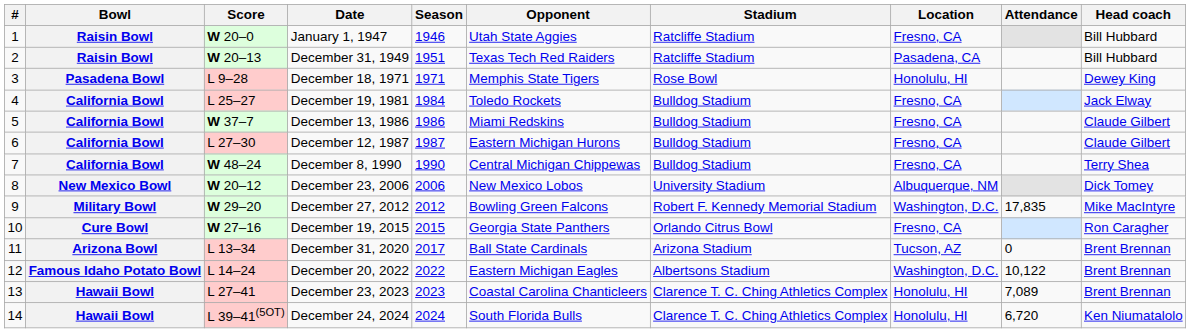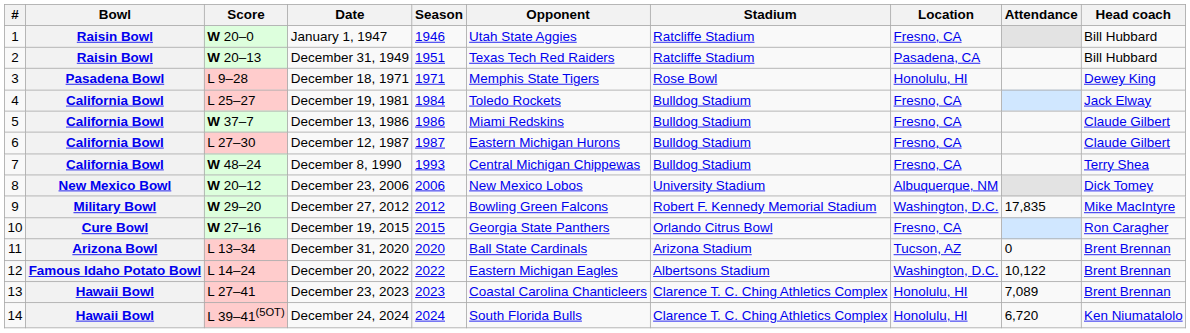 <table class="wikitable sortable">
 <tr>
 <th scope="col">#</th>
 <th scope="col">Bowl</th>
 <th scope="col">Score</th>
 <th scope="col">Date</th>
 <th scope="col">Season</th>
 <th scope="col">Opponent</th>
 <th scope="col">Stadium</th>
 <th scope="col">Location</th>
 <th scope="col">Attendance</th>
 <th scope="col">Head coach</th>
 </tr>
 <tr>
 <td align="center">1</td>
 <th scope="row"><a href='#'>Raisin Bowl</a></th>
 <td style="background:#dfd;"><strong>W</strong> 20–0</td>
 <td>January 1, 1947</td>
 <td><a href='#'>1946</a></td>
 <td><a href='#'>Utah State Aggies</a></td>
 <td><a href='#'>Ratcliffe Stadium</a></td>
 <td><a href='#'>Fresno, CA</a></td>
 <td style="background:#e3e3e3;"><sup></sup></td>
 <td>Bill Hubbard</td>
 </tr>
 <tr>
 <td align="center">2</td>
 <th scope="row"><a href='#'>Raisin Bowl</a></th>
 <td style="background:#dfd;"><strong>W</strong> 20–13</td>
 <td>December 31, 1949</td>
 <td><a href='#'>1951</a></td>
 <td><a href='#'>Texas Tech Red Raiders</a></td>
 <td><a href='#'>Ratcliffe Stadium</a></td>
 <td><a href='#'>Pasadena, CA</a></td>
 <td></td>
 <td>Bill Hubbard</td>
 </tr>
 <tr>
 <td align="center">3</td>
 <th scope="row"><a href='#'>Pasadena Bowl</a></th>
 <td style="background:#fcc;">L 9–28</td>
 <td>December 18, 1971</td>
 <td><a href='#'>1971</a></td>
 <td><a href='#'>Memphis State Tigers</a></td>
 <td><a href='#'>Rose Bowl</a></td>
 <td><a href='#'>Honolulu, HI</a></td>
 <td></td>
 <td><a href='#'>Dewey King</a></td>
 </tr>
 <tr>
 <td align="center">4</td>
 <th scope="row"><a href='#'>California Bowl</a></th>
 <td style="background:#fcc;">L 25–27</td>
 <td>December 19, 1981</td>
 <td><a href='#'>1984</a></td>
 <td><a href='#'>Toledo Rockets</a></td>
 <td><a href='#'>Bulldog Stadium</a></td>
 <td><a href='#'>Fresno, CA</a></td>
 <td style="background:#d0e7ff;"><sup></sup></td>
 <td><a href='#'>Jack Elway</a></td>
 </tr>
 <tr>
 <td align="center">5</td>
 <th scope="row"><a href='#'>California Bowl</a></th>
 <td style="background:#dfd;"><strong>W</strong> 37–7</td>
 <td>December 13, 1986</td>
 <td><a href='#'>1986</a></td>
 <td><a href='#'>Miami Redskins</a></td>
 <td><a href='#'>Bulldog Stadium</a></td>
 <td><a href='#'>Fresno, CA</a></td>
 <td></td>
 <td><a href='#'>Claude Gilbert</a></td>
 </tr>
 <tr>
 <td align="center">6</td>
 <th scope="row"><a href='#'>California Bowl</a></th>
 <td style="background:#fcc;">L 27–30</td>
 <td>December 12, 1987</td>
 <td><a href='#'>1987</a></td>
 <td><a href='#'>Eastern Michigan Hurons</a></td>
 <td><a href='#'>Bulldog Stadium</a></td>
 <td><a href='#'>Fresno, CA</a></td>
 <td></td>
 <td><a href='#'>Claude Gilbert</a></td>
 </tr>
 <tr>
 <td align="center">7</td>
 <th scope="row"><a href='#'>California Bowl</a></th>
 <td style="background:#dfd;"><strong>W</strong> 48–24</td>
 <td>December 8, 1990</td>
-<td><a href='#'>1990</a></td>
+<td><a href='#'>1993</a></td>
 <td><a href='#'>Central Michigan Chippewas</a></td>
 <td><a href='#'>Bulldog Stadium</a></td>
 <td><a href='#'>Fresno, CA</a></td>
 <td></td>
 <td><a href='#'>Terry Shea</a></td>
 </tr>
 <tr>
 <td align="center">8</td>
 <th scope="row"><a href='#'>New Mexico Bowl</a></th>
 <td style="background:#dfd;"><strong>W</strong> 20–12</td>
 <td>December 23, 2006</td>
 <td><a href='#'>2006</a></td>
 <td><a href='#'>New Mexico Lobos</a></td>
 <td><a href='#'>University Stadium</a></td>
 <td><a href='#'>Albuquerque, NM</a></td>
 <td style="background:#e3e3e3;"><sup></sup></td>
 <td><a href='#'>Dick Tomey</a></td>
 </tr>
 <tr>
 <td align="center">9</td>
 <th scope="row"><a href='#'>Military Bowl</a></th>
 <td style="background:#dfd;"><strong>W</strong> 29–20</td>
 <td>December 27, 2012</td>
 <td><a href='#'>2012</a></td>
 <td><a href='#'>Bowling Green Falcons</a></td>
 <td><a href='#'>Robert F. Kennedy Memorial Stadium</a></td>
 <td><a href='#'>Washington, D.C.</a></td>
 <td>17,835</td>
 <td><a href='#'>Mike MacIntyre</a></td>
 </tr>
 <tr>
 <td align="center">10</td>
 <th scope="row"><a href='#'>Cure Bowl</a></th>
 <td style="background:#dfd;"><strong>W</strong> 27–16</td>
 <td>December 19, 2015</td>
 <td><a href='#'>2015</a></td>
 <td><a href='#'>Georgia State Panthers</a></td>
 <td><a href='#'>Orlando Citrus Bowl</a></td>
 <td><a href='#'>Fresno, CA</a></td>
 <td style="background:#d0e7ff;"><sup></sup></td>
 <td><a href='#'>Ron Caragher</a></td>
 </tr>
 <tr>
 <td align="center">11</td>
 <th scope="row"><a href='#'>Arizona Bowl</a></th>
 <td style="background:#fcc;">L 13–34</td>
 <td>December 31, 2020</td>
-<td><a href='#'>2017</a></td>
+<td><a href='#'>2020</a></td>
 <td><a href='#'>Ball State Cardinals</a></td>
 <td><a href='#'>Arizona Stadium</a></td>
 <td><a href='#'>Tucson, AZ</a></td>
 <td>0</td>
 <td><a href='#'>Brent Brennan</a></td>
 </tr>
 <tr>
 <td align="center">12</td>
 <th scope="row"><a href='#'>Famous Idaho Potato Bowl</a></th>
 <td style="background:#fcc;">L 14–24</td>
 <td>December 20, 2022</td>
 <td><a href='#'>2022</a></td>
 <td><a href='#'>Eastern Michigan Eagles</a></td>
 <td><a href='#'>Albertsons Stadium</a></td>
 <td><a href='#'>Washington, D.C.</a></td>
 <td>10,122</td>
 <td><a href='#'>Brent Brennan</a></td>
 </tr>
 <tr>
 <td align="center">13</td>
 <th scope="row"><a href='#'>Hawaii Bowl</a></th>
 <td style="background:#fcc;">L 27–41</td>
 <td>December 23, 2023</td>
 <td><a href='#'>2023</a></td>
 <td><a href='#'>Coastal Carolina Chanticleers</a></td>
 <td><a href='#'>Clarence T. C. Ching Athletics Complex</a></td>
 <td><a href='#'>Honolulu, HI</a></td>
 <td>7,089</td>
 <td><a href='#'>Brent Brennan</a></td>
 </tr>
 <tr>
 <td align="center">14</td>
 <th scope="row"><a href='#'>Hawaii Bowl</a></th>
 <td style="background:#fcc;">L 39–41<sup>(5OT)</sup></td>
 <td>December 24, 2024</td>
 <td><a href='#'>2024</a></td>
 <td><a href='#'>South Florida Bulls</a></td>
 <td><a href='#'>Clarence T. C. Ching Athletics Complex</a></td>
 <td><a href='#'>Honolulu, HI</a></td>
 <td>6,720</td>
 <td><a href='#'>Ken Niumatalolo</a></td>
 </tr>
 </table>
